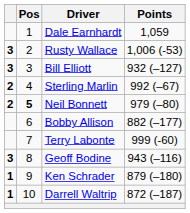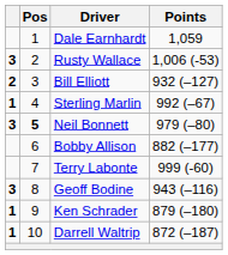 <table class="wikitable" style="font-size: 95%;">
 <tr>
 <th></th>
 <th>Pos</th>
 <th>Driver</th>
 <th>Points</th>
 </tr>
 <tr>
 <td align="left"></td>
 <td style="text-align:center;">1</td>
 <td><a href='#'>Dale Earnhardt</a></td>
 <td style="text-align:center;">1,059</td>
 </tr>
 <tr>
 <td align="left">  <strong>3</strong></td>
 <td style="text-align:center;">2</td>
 <td><a href='#'>Rusty Wallace</a></td>
 <td style="text-align:center;">1,006 (-53)</td>
 </tr>
 <tr>
-<td align="left">  <strong>3</strong></td>
+<td align="left">  <strong>2</strong></td>
 <td style="text-align:center;">3</td>
 <td><a href='#'>Bill Elliott</a></td>
 <td style="text-align:center;">932 (–127)</td>
 </tr>
 <tr>
-<td align="left">  <strong>2</strong></td>
+<td align="left">  <strong>1</strong></td>
 <td style="text-align:center;">4</td>
 <td><a href='#'>Sterling Marlin</a></td>
 <td style="text-align:center;">992 (–67)</td>
 </tr>
 <tr>
-<td align="left">  <strong>2</strong></td>
+<td align="left">  <strong>3</strong></td>
 <td style="text-align:center;"><strong>5</strong></td>
 <td><a href='#'>Neil Bonnett</a></td>
 <td style="text-align:center;">979 (–80)</td>
 </tr>
 <tr>
 <td align="left"></td>
 <td style="text-align:center;">6</td>
 <td><a href='#'>Bobby Allison</a></td>
 <td style="text-align:center;">882 (–177)</td>
 </tr>
 <tr>
 <td align="left"></td>
 <td style="text-align:center;">7</td>
 <td><a href='#'>Terry Labonte</a></td>
 <td style="text-align:center;">999 (-60)</td>
 </tr>
 <tr>
 <td align="left">  <strong>3</strong></td>
 <td style="text-align:center;">8</td>
 <td><a href='#'>Geoff Bodine</a></td>
 <td style="text-align:center;">943 (–116)</td>
 </tr>
 <tr>
 <td align="left">  <strong>1</strong></td>
 <td style="text-align:center;">9</td>
 <td><a href='#'>Ken Schrader</a></td>
 <td style="text-align:center;">879 (–180)</td>
 </tr>
 <tr>
 <td align="left">  <strong>1</strong></td>
 <td style="text-align:center;">10</td>
 <td><a href='#'>Darrell Waltrip</a></td>
 <td style="text-align:center;">872 (–187)</td>
 </tr>
 <tr class="sortbottom">
 <th colspan="9"></th>
 </tr>
 </table>
